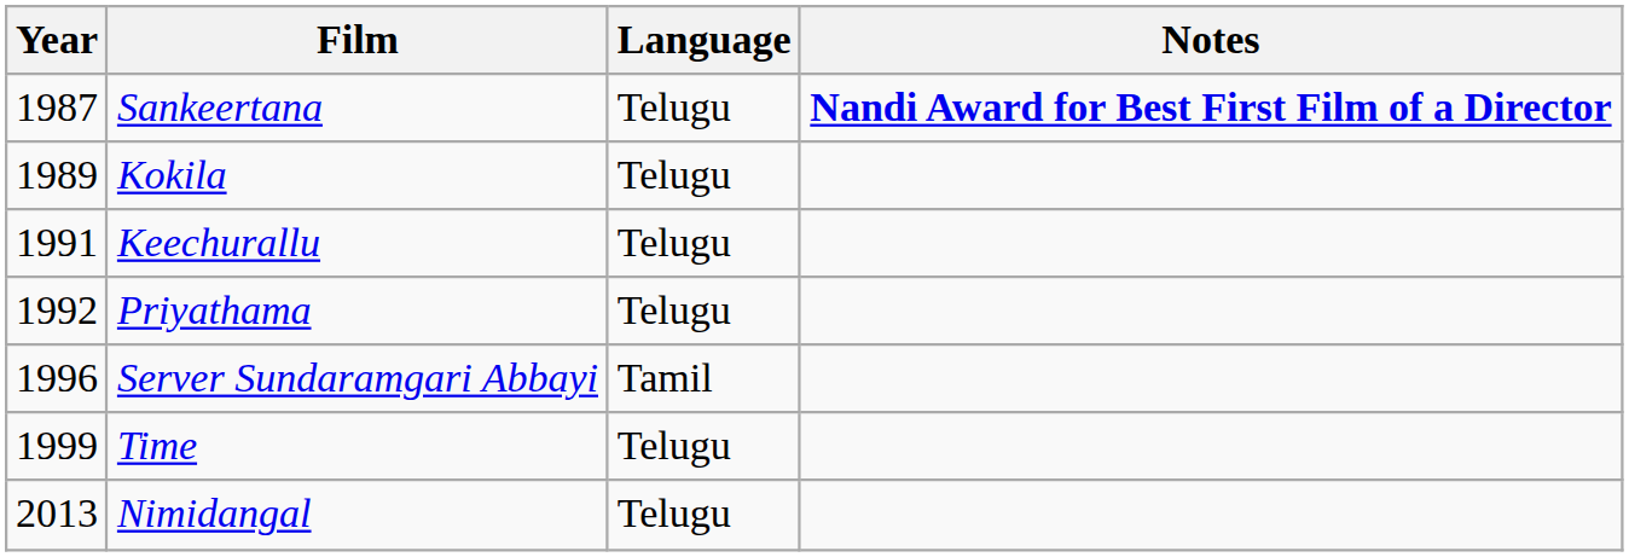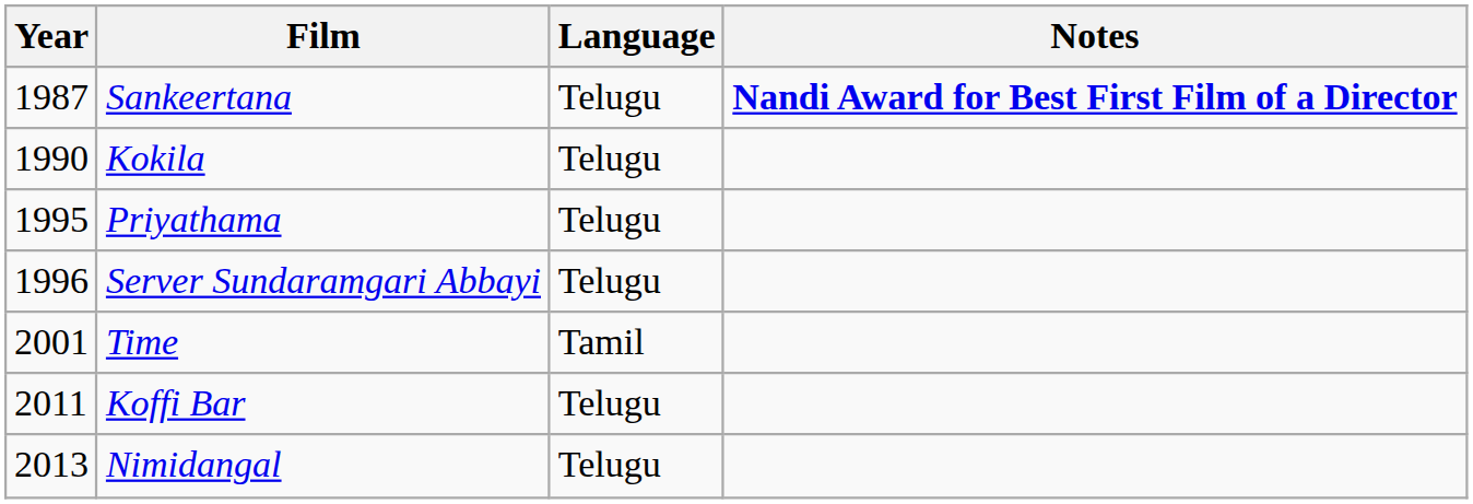 <table class="wikitable" style="font-size: 95%;">
 <tr>
 <th>Year</th>
 <th>Film</th>
 <th>Language</th>
 <th>Notes</th>
 </tr>
 <tr>
 <td>1987</td>
 <td><em><a href='#'>Sankeertana</a></em></td>
 <td>Telugu</td>
 <td><strong><a href='#'>Nandi Award for Best First Film of a Director</a></strong></td>
 </tr>
 <tr>
-<td>1989</td>
+<td>1990</td>
 <td><em><a href='#'>Kokila</a></em></td>
 <td>Telugu</td>
 <td></td>
 </tr>
 <tr>
-<td>1991</td>
-<td><em><a href='#'>Keechurallu</a></em></td>
-<td>Telugu</td>
-<td></td>
-</tr>
-<tr>
-<td>1992</td>
+<td>1995</td>
 <td><em><a href='#'>Priyathama</a></em></td>
 <td>Telugu</td>
 <td></td>
 </tr>
 <tr>
 <td>1996</td>
 <td><em><a href='#'>Server Sundaramgari Abbayi</a></em></td>
+<td>Telugu</td>
+<td></td>
+</tr>
+<tr>
+<td>2001</td>
+<td><em><a href='#'>Time</a></em></td>
 <td>Tamil</td>
 <td></td>
 </tr>
 <tr>
-<td>1999</td>
-<td><em><a href='#'>Time</a></em></td>
+<td>2011</td>
+<td><em><a href='#'>Koffi Bar</a></em></td>
 <td>Telugu</td>
 <td></td>
 </tr>
 <tr>
 <td>2013</td>
 <td><em><a href='#'>Nimidangal</a></em></td>
 <td>Telugu</td>
 <td></td>
 </tr>
 </table>
